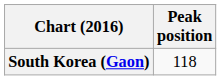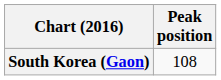 <table class="wikitable plainrowheaders" style="text-align:center">
 <tr>
 <th scope="col">Chart (2016)</th>
 <th scope="col">Peak<br>position</th>
 </tr>
 <tr>
 <th scope="row">South Korea (<a href='#'>Gaon</a>)</th>
-<td>118</td>
+<td>108</td>
 </tr>
 </table>
